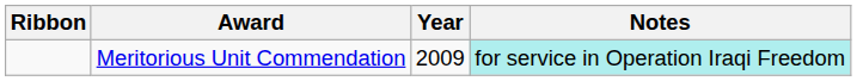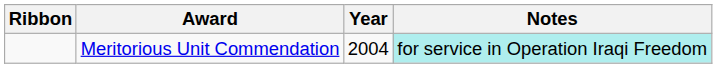 <table class="wikitable">
 <tr>
 <th>Ribbon</th>
 <th>Award</th>
 <th>Year</th>
 <th>Notes</th>
 </tr>
 <tr>
 <td></td>
 <td><a href='#'>Meritorious Unit Commendation</a></td>
-<td>2009</td>
+<td>2004</td>
 <td style="background: paleturquoise;">for service in Operation Iraqi Freedom</td>
 </tr>
 </table>
